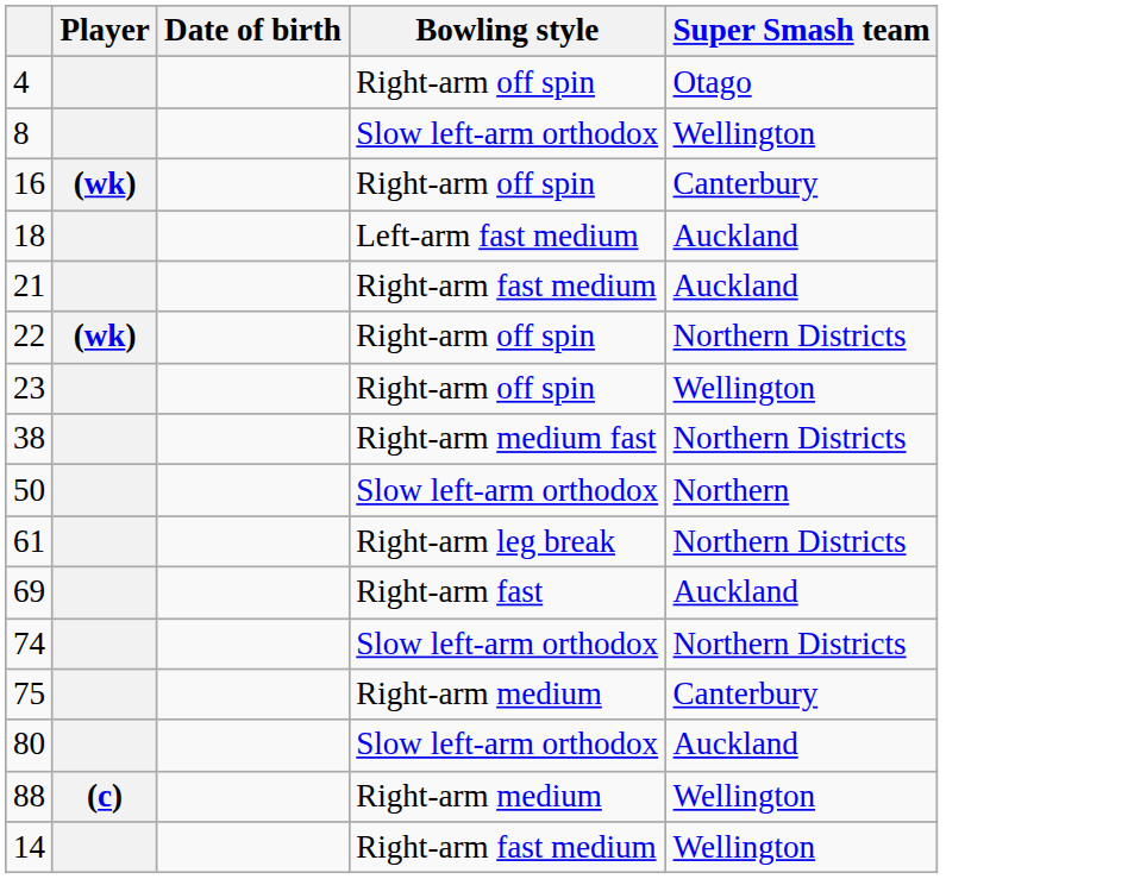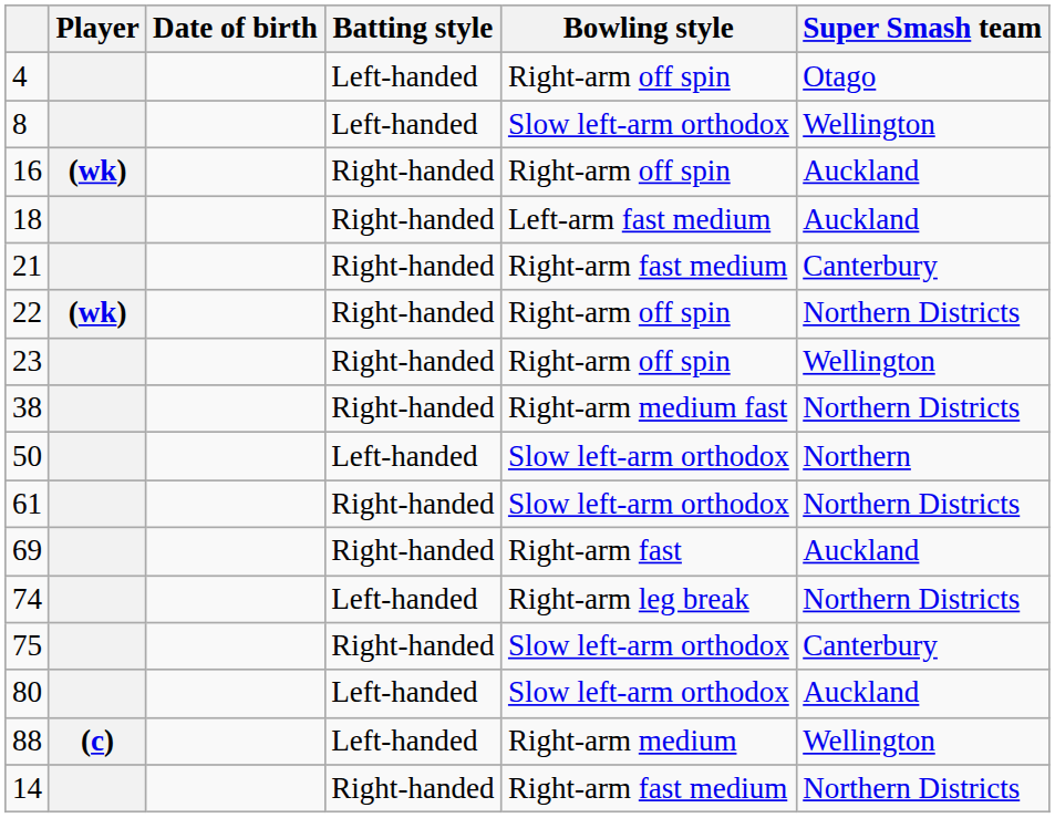 <table class="wikitable sortable plainrowheaders">
 <tr>
 <th scope=col></th>
 <th scope=col>Player</th>
 <th scope=col>Date of birth</th>
+<th scope=col>Batting style</th>
 <th scope=col>Bowling style</th>
 <th scope=col><a href='#'>Super Smash</a> team</th>
 </tr>
 <tr>
 <td>4</td>
 <th scope=row></th>
 <td></td>
+<td>Left-handed</td>
 <td>Right-arm <a href='#'>off spin</a></td>
 <td><a href='#'>Otago</a></td>
 </tr>
 <tr>
 <td>8</td>
 <th scope=row></th>
 <td></td>
+<td>Left-handed</td>
 <td><a href='#'>Slow left-arm orthodox</a></td>
 <td><a href='#'>Wellington</a></td>
 </tr>
 <tr>
 <td>16</td>
 <th scope=row> (<a href='#'>wk</a>)</th>
 <td></td>
+<td>Right-handed</td>
 <td>Right-arm <a href='#'>off spin</a></td>
-<td><a href='#'>Canterbury</a></td>
+<td><a href='#'>Auckland</a></td>
 </tr>
 <tr>
 <td>18</td>
 <th scope=row></th>
 <td></td>
+<td>Right-handed</td>
 <td>Left-arm <a href='#'>fast medium</a></td>
 <td><a href='#'>Auckland</a></td>
 </tr>
 <tr>
 <td>21</td>
 <th scope=row></th>
 <td></td>
+<td>Right-handed</td>
 <td>Right-arm <a href='#'>fast medium</a></td>
-<td><a href='#'>Auckland</a></td>
+<td><a href='#'>Canterbury</a></td>
 </tr>
 <tr>
 <td>22</td>
 <th scope=row> (<a href='#'>wk</a>)</th>
 <td></td>
+<td>Right-handed</td>
 <td>Right-arm <a href='#'>off spin</a></td>
 <td><a href='#'>Northern Districts</a></td>
 </tr>
 <tr>
 <td>23</td>
 <th scope=row></th>
 <td></td>
+<td>Right-handed</td>
 <td>Right-arm <a href='#'>off spin</a></td>
 <td><a href='#'>Wellington</a></td>
 </tr>
 <tr>
 <td>38</td>
 <th scope=row></th>
 <td></td>
+<td>Right-handed</td>
 <td>Right-arm <a href='#'>medium fast</a></td>
 <td><a href='#'>Northern Districts</a></td>
 </tr>
 <tr>
 <td>50</td>
 <th scope=row></th>
 <td></td>
+<td>Left-handed</td>
 <td><a href='#'>Slow left-arm orthodox</a></td>
 <td><a href='#'>Northern</a></td>
 </tr>
 <tr>
 <td>61</td>
 <th scope=row></th>
 <td></td>
-<td>Right-arm <a href='#'>leg break</a></td>
+<td>Right-handed</td>
+<td><a href='#'>Slow left-arm orthodox</a></td>
 <td><a href='#'>Northern Districts</a></td>
 </tr>
 <tr>
 <td>69</td>
 <th scope=row></th>
 <td></td>
+<td>Right-handed</td>
 <td>Right-arm <a href='#'>fast</a></td>
 <td><a href='#'>Auckland</a></td>
 </tr>
 <tr>
 <td>74</td>
 <th scope=row></th>
 <td></td>
-<td><a href='#'>Slow left-arm orthodox</a></td>
+<td>Left-handed</td>
+<td>Right-arm <a href='#'>leg break</a></td>
 <td><a href='#'>Northern Districts</a></td>
 </tr>
 <tr>
 <td>75</td>
 <th scope=row></th>
 <td></td>
-<td>Right-arm <a href='#'>medium</a></td>
+<td>Right-handed</td>
+<td><a href='#'>Slow left-arm orthodox</a></td>
 <td><a href='#'>Canterbury</a></td>
 </tr>
 <tr>
 <td>80</td>
 <th scope=row></th>
 <td></td>
+<td>Left-handed</td>
 <td><a href='#'>Slow left-arm orthodox</a></td>
 <td><a href='#'>Auckland</a></td>
 </tr>
 <tr>
 <td>88</td>
 <th scope=row> (<a href='#'>c</a>)</th>
 <td></td>
+<td>Left-handed</td>
 <td>Right-arm <a href='#'>medium</a></td>
 <td><a href='#'>Wellington</a></td>
 </tr>
 <tr>
 <td>14</td>
 <th scope=row></th>
 <td></td>
+<td>Right-handed</td>
 <td>Right-arm <a href='#'>fast medium</a></td>
-<td><a href='#'>Wellington</a></td>
+<td><a href='#'>Northern Districts</a></td>
 </tr>
 </table>
